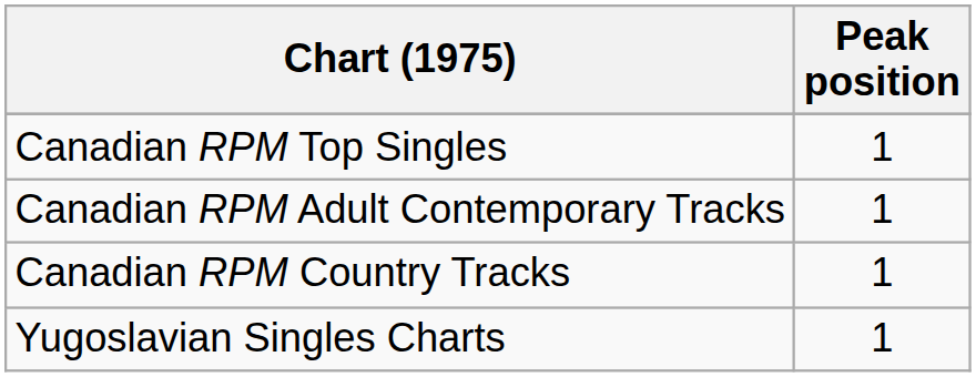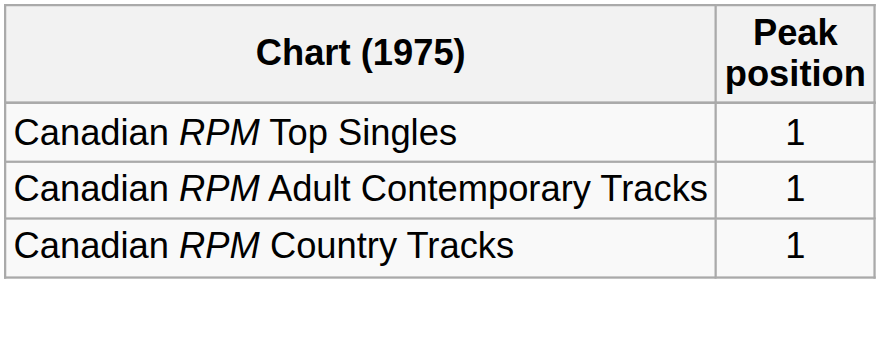 <table class="wikitable sortable">
 <tr>
 <th align="left">Chart (1975)</th>
 <th style="text-align:center;">Peak<br>position</th>
 </tr>
 <tr>
 </tr>
 <tr>
 </tr>
 <tr>
 </tr>
 <tr>
 <td align="left">Canadian <em>RPM</em> Top Singles</td>
 <td style="text-align:center;">1</td>
 </tr>
 <tr>
 <td align="left">Canadian <em>RPM</em> Adult Contemporary Tracks</td>
 <td style="text-align:center;">1</td>
 </tr>
 <tr>
 <td align="left">Canadian <em>RPM</em> Country Tracks</td>
 <td style="text-align:center;">1</td>
 </tr>
-<tr>
-<td align="left">Yugoslavian Singles Charts</td>
-<td style="text-align:center;">1</td>
-</tr>
 </table>
